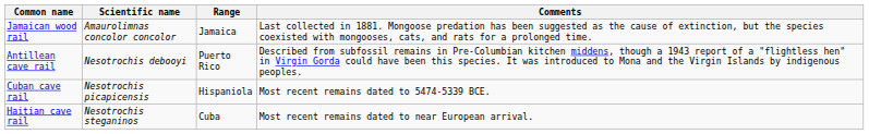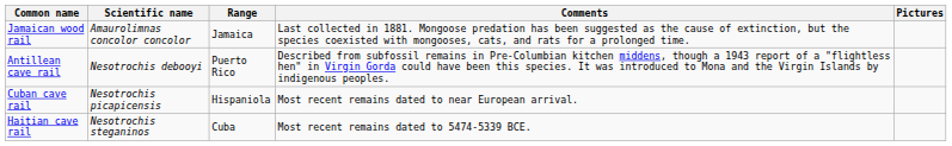 <table class="wikitable sortable">
 <tr>
 <th>Common name</th>
 <th>Scientific name</th>
 <th>Range</th>
 <th class="unsortable">Comments</th>
+<th>Pictures</th>
 </tr>
 <tr>
 <td><a href='#'>Jamaican wood rail</a></td>
 <td><em>Amaurolimnas concolor concolor</em></td>
 <td>Jamaica</td>
 <td>Last collected in 1881. Mongoose predation has been suggested as the cause of extinction, but the species coexisted with mongooses, cats, and rats for a prolonged time.</td>
+<td></td>
 </tr>
 <tr>
 <td><a href='#'>Antillean cave rail</a></td>
 <td><em>Nesotrochis debooyi</em></td>
 <td>Puerto Rico</td>
 <td>Described from subfossil remains in Pre-Columbian kitchen <a href='#'>middens</a>, though a 1943 report of a "flightless hen" in <a href='#'>Virgin Gorda</a> could have been this species. It was introduced to Mona and the Virgin Islands by indigenous peoples.</td>
+<td></td>
 </tr>
 <tr>
 <td><a href='#'>Cuban cave rail</a></td>
 <td><em>Nesotrochis picapicensis</em></td>
 <td>Hispaniola</td>
-<td>Most recent remains dated to 5474-5339 BCE.</td>
+<td>Most recent remains dated to near European arrival.</td>
+<td></td>
 </tr>
 <tr>
 <td><a href='#'>Haitian cave rail</a></td>
 <td><em>Nesotrochis steganinos</em></td>
 <td>Cuba</td>
-<td>Most recent remains dated to near European arrival.</td>
+<td>Most recent remains dated to 5474-5339 BCE.</td>
+<td></td>
 </tr>
 </table>
